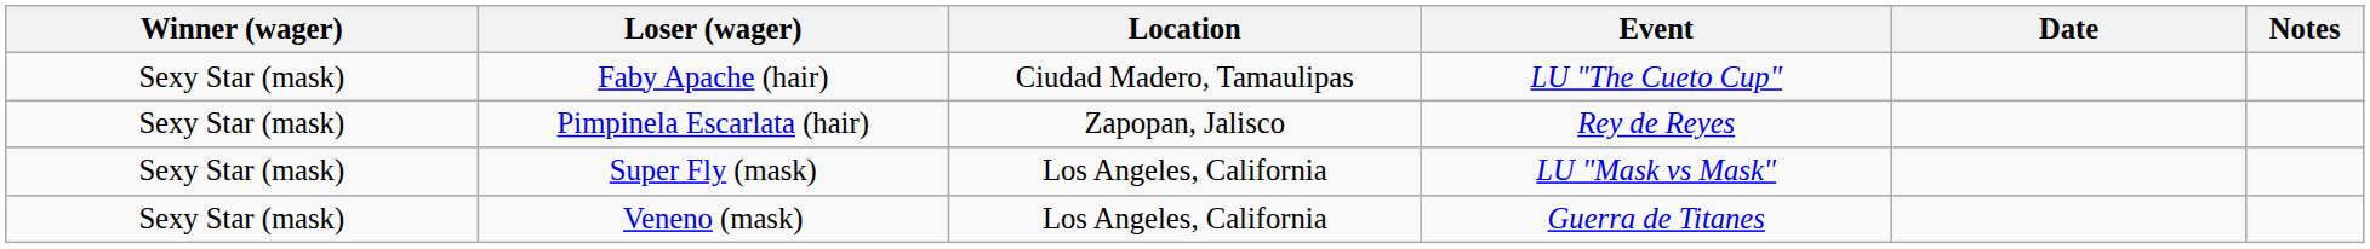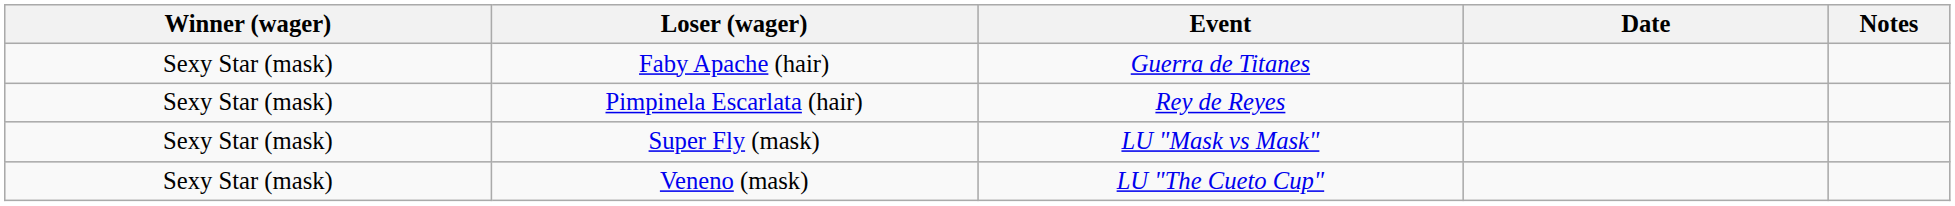 <table class="wikitable sortable" width=100%  style="text-align: center">
 <tr>
 <th width=20% scope="col">Winner (wager)</th>
 <th width=20% scope="col">Loser (wager)</th>
-<th width=20% scope="col">Location</th>
 <th width=20% scope="col">Event</th>
 <th width=15% scope="col">Date</th>
 <th class="unsortable" width=5% scope="col">Notes</th>
 </tr>
 <tr>
 <td>Sexy Star (mask)</td>
 <td><a href='#'>Faby Apache</a> (hair)</td>
-<td>Ciudad Madero, Tamaulipas</td>
-<td><em><a href='#'>LU "The Cueto Cup"</a></em></td>
+<td><em><a href='#'>Guerra de Titanes</a></em></td>
 <td></td>
 <td></td>
 </tr>
 <tr>
 <td>Sexy Star (mask)</td>
 <td><a href='#'>Pimpinela Escarlata</a> (hair)</td>
-<td>Zapopan, Jalisco</td>
 <td><em><a href='#'>Rey de Reyes</a></em></td>
 <td></td>
 <td></td>
 </tr>
 <tr>
 <td>Sexy Star (mask)</td>
 <td><a href='#'>Super Fly</a> (mask)</td>
-<td>Los Angeles, California</td>
 <td><em><a href='#'>LU "Mask vs Mask"</a></em></td>
 <td></td>
 <td></td>
 </tr>
 <tr>
 <td>Sexy Star (mask)</td>
 <td><a href='#'>Veneno</a> (mask)</td>
-<td>Los Angeles, California</td>
-<td><em><a href='#'>Guerra de Titanes</a></em></td>
+<td><em><a href='#'>LU "The Cueto Cup"</a></em></td>
 <td></td>
 <td></td>
 </tr>
 </table>
